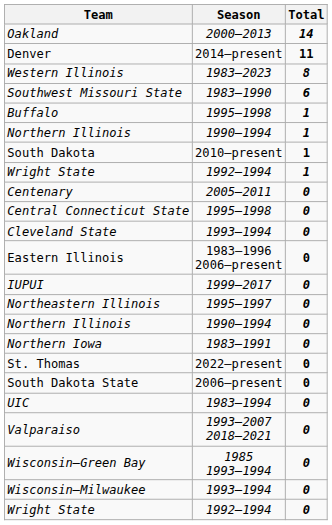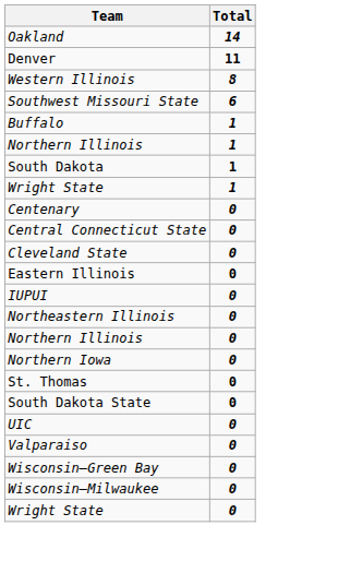 <table class="wikitable sortable">
 <tr>
 <th scope="col">Team</th>
-<th scope="col">Season</th>
 <th scope="col">Total</th>
 </tr>
 <tr>
 <td><em>Oakland</em></td>
-<td align=center><em>2000–2013</em></td>
 <td align=center><strong><em>14</em></strong></td>
 </tr>
 <tr>
 <td>Denver</td>
-<td align=center>2014–present</td>
 <td align=center><strong>11</strong></td>
 </tr>
 <tr>
 <td><em>Western Illinois</em></td>
-<td align=center><em>1983–2023</em></td>
 <td align=center><strong><em>8</em></strong></td>
 </tr>
 <tr>
 <td><em>Southwest Missouri State</em></td>
-<td align=center><em>1983–1990</em></td>
 <td align=center><strong><em>6</em></strong></td>
 </tr>
 <tr>
 <td><em>Buffalo</em></td>
-<td align=center><em>1995–1998</em></td>
 <td align=center><strong><em>1</em></strong></td>
 </tr>
 <tr>
 <td><em>Northern Illinois</em></td>
-<td align=center><em>1990–1994</em></td>
 <td align=center><strong><em>1</em></strong></td>
 </tr>
 <tr>
 <td>South Dakota</td>
-<td align=center>2010–present</td>
 <td align=center><strong>1</strong></td>
 </tr>
 <tr>
 <td><em>Wright State</em></td>
-<td align=center><em>1992–1994</em></td>
 <td align=center><strong><em>1</em></strong></td>
 </tr>
 <tr>
 <td><em>Centenary</em></td>
-<td align=center><em>2005–2011</em></td>
 <td align=center><strong><em>0</em></strong></td>
 </tr>
 <tr>
 <td><em>Central Connecticut State</em></td>
-<td align=center><em>1995–1998</em></td>
 <td align=center><strong><em>0</em></strong></td>
 </tr>
 <tr>
 <td><em>Cleveland State</em></td>
-<td align=center><em>1993–1994</em></td>
 <td align=center><strong><em>0</em></strong></td>
 </tr>
 <tr>
 <td>Eastern Illinois</td>
-<td align=center>1983–1996<br>2006–present</td>
 <td align=center><strong>0</strong></td>
 </tr>
 <tr>
 <td><em>IUPUI</em></td>
-<td align=center><em>1999–2017</em></td>
 <td align=center><strong><em>0</em></strong></td>
 </tr>
 <tr>
 <td><em>Northeastern Illinois</em></td>
-<td align=center><em>1995–1997</em></td>
 <td align=center><strong><em>0</em></strong></td>
 </tr>
 <tr>
 <td><em>Northern Illinois</em></td>
-<td align=center><em>1990–1994</em></td>
 <td align=center><strong><em>0</em></strong></td>
 </tr>
 <tr>
 <td><em>Northern Iowa</em></td>
-<td align=center><em>1983–1991</em></td>
 <td align=center><strong><em>0</em></strong></td>
 </tr>
 <tr>
 <td>St. Thomas</td>
-<td align=center>2022–present</td>
 <td align=center><strong>0</strong></td>
 </tr>
 <tr>
 <td>South Dakota State</td>
-<td align=center>2006–present</td>
 <td align=center><strong>0</strong></td>
 </tr>
 <tr>
 <td><em>UIC</em></td>
-<td align=center><em>1983–1994</em></td>
 <td align=center><strong><em>0</em></strong></td>
 </tr>
 <tr>
 <td><em>Valparaiso</em></td>
-<td align=center><em>1993–2007</em><br><em>2018–2021</em></td>
 <td align=center><strong><em>0</em></strong></td>
 </tr>
 <tr>
 <td><em>Wisconsin–Green Bay</em></td>
-<td align=center><em>1985</em><br><em>1993–1994</em></td>
 <td align=center><strong><em>0</em></strong></td>
 </tr>
 <tr>
 <td><em>Wisconsin–Milwaukee</em></td>
-<td align=center><em>1993–1994</em></td>
 <td align=center><strong><em>0</em></strong></td>
 </tr>
 <tr>
 <td><em>Wright State</em></td>
-<td align=center><em>1992–1994</em></td>
 <td align=center><strong><em>0</em></strong></td>
 </tr>
 </table>
